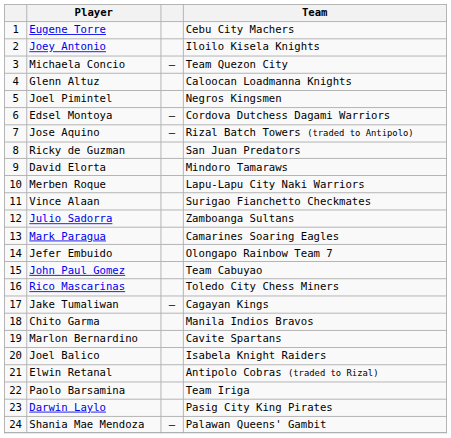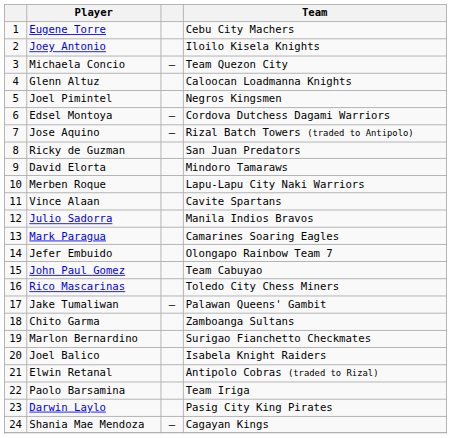 <table class="wikitable plainrowheaders" style="text-align:left; font-size:95%;">
 <tr>
 <th scope="col" style="width:20px;"></th>
 <th scope="col" style="width:150px;">Player</th>
 <th scope="col" style="width:20px;"></th>
 <th scope="col" style="width:300px;">Team</th>
 </tr>
 <tr>
 <td align=center>1</td>
 <td><a href='#'>Eugene Torre</a></td>
 <td align=center></td>
 <td>Cebu City Machers</td>
 </tr>
 <tr>
 <td align=center>2</td>
 <td><a href='#'>Joey Antonio</a></td>
 <td align=center></td>
 <td>Iloilo Kisela Knights</td>
 </tr>
 <tr>
 <td align=center>3</td>
 <td>Michaela Concio</td>
 <td align=center>–</td>
 <td>Team Quezon City</td>
 </tr>
 <tr>
 <td align=center>4</td>
 <td>Glenn Altuz</td>
 <td align=center></td>
 <td>Caloocan Loadmanna Knights</td>
 </tr>
 <tr>
 <td align=center>5</td>
 <td>Joel Pimintel</td>
 <td align=center></td>
 <td>Negros Kingsmen</td>
 </tr>
 <tr>
 <td align=center>6</td>
 <td>Edsel Montoya</td>
 <td align=center>–</td>
 <td>Cordova Dutchess Dagami Warriors</td>
 </tr>
 <tr>
 <td align=center>7</td>
 <td>Jose Aquino</td>
 <td align=center>–</td>
 <td>Rizal Batch Towers <small>(traded to Antipolo)</small></td>
 </tr>
 <tr>
 <td align=center>8</td>
 <td>Ricky de Guzman</td>
 <td align=center></td>
 <td>San Juan Predators</td>
 </tr>
 <tr>
 <td align=center>9</td>
 <td>David Elorta</td>
 <td align=center></td>
 <td>Mindoro Tamaraws</td>
 </tr>
 <tr>
 <td align=center>10</td>
 <td>Merben Roque</td>
 <td align=center></td>
 <td>Lapu-Lapu City Naki Warriors</td>
 </tr>
 <tr>
 <td align=center>11</td>
 <td>Vince Alaan</td>
 <td align=center></td>
-<td>Surigao Fianchetto Checkmates</td>
+<td>Cavite Spartans</td>
 </tr>
 <tr>
 <td align=center>12</td>
 <td><a href='#'>Julio Sadorra</a></td>
 <td align=center></td>
-<td>Zamboanga Sultans</td>
+<td>Manila Indios Bravos</td>
 </tr>
 <tr>
 <td align=center>13</td>
 <td><a href='#'>Mark Paragua</a></td>
 <td align=center></td>
 <td>Camarines Soaring Eagles</td>
 </tr>
 <tr>
 <td align=center>14</td>
 <td>Jefer Embuido</td>
 <td align=center></td>
 <td>Olongapo Rainbow Team 7</td>
 </tr>
 <tr>
 <td align=center>15</td>
 <td><a href='#'>John Paul Gomez</a></td>
 <td align=center></td>
 <td>Team Cabuyao</td>
 </tr>
 <tr>
 <td align=center>16</td>
 <td><a href='#'>Rico Mascarinas</a></td>
 <td align=center></td>
 <td>Toledo City Chess Miners</td>
 </tr>
 <tr>
 <td align=center>17</td>
 <td>Jake Tumaliwan</td>
 <td align=center>–</td>
-<td>Cagayan Kings</td>
+<td>Palawan Queens' Gambit</td>
 </tr>
 <tr>
 <td align=center>18</td>
 <td>Chito Garma</td>
 <td align=center></td>
-<td>Manila Indios Bravos</td>
+<td>Zamboanga Sultans</td>
 </tr>
 <tr>
 <td align=center>19</td>
 <td>Marlon Bernardino</td>
 <td align=center></td>
-<td>Cavite Spartans</td>
+<td>Surigao Fianchetto Checkmates</td>
 </tr>
 <tr>
 <td align=center>20</td>
 <td>Joel Balico</td>
 <td align=center></td>
 <td>Isabela Knight Raiders</td>
 </tr>
 <tr>
 <td align=center>21</td>
 <td>Elwin Retanal</td>
 <td align=center></td>
 <td>Antipolo Cobras <small>(traded to Rizal)</small></td>
 </tr>
 <tr>
 <td align=center>22</td>
 <td>Paolo Barsamina</td>
 <td align=center></td>
 <td>Team Iriga</td>
 </tr>
 <tr>
 <td align=center>23</td>
 <td><a href='#'>Darwin Laylo</a></td>
 <td align=center></td>
 <td>Pasig City King Pirates</td>
 </tr>
 <tr>
 <td align=center>24</td>
 <td>Shania Mae Mendoza</td>
 <td align=center>–</td>
-<td>Palawan Queens' Gambit</td>
+<td>Cagayan Kings</td>
 </tr>
 <tr>
 </tr>
 </table>
